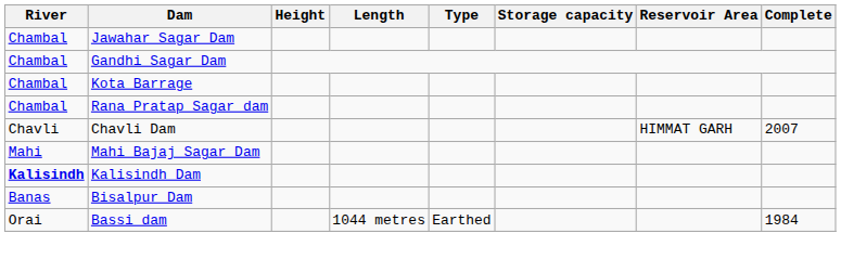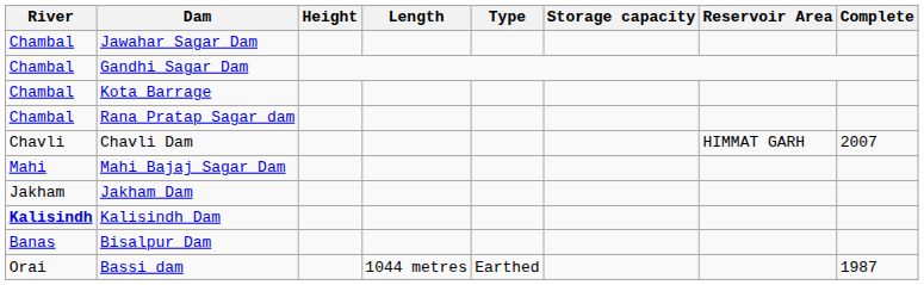 <table class="wikitable sortable" style="font-size: 95%;">
 <tr>
 <th>River</th>
 <th>Dam</th>
 <th>Height</th>
 <th>Length</th>
 <th>Type</th>
 <th>Storage capacity</th>
 <th>Reservoir Area</th>
 <th>Complete</th>
 </tr>
 <tr>
 <td><a href='#'>Chambal</a></td>
 <td><a href='#'>Jawahar Sagar Dam</a></td>
 <td></td>
 <td></td>
 <td></td>
 <td></td>
 <td></td>
 <td></td>
 </tr>
 <tr>
 <td><a href='#'>Chambal</a></td>
 <td><a href='#'>Gandhi Sagar Dam</a></td>
 </tr>
 <tr>
 <td><a href='#'>Chambal</a></td>
 <td><a href='#'>Kota Barrage</a></td>
 <td></td>
 <td></td>
 <td></td>
 <td></td>
 <td></td>
 <td></td>
 </tr>
 <tr>
 <td><a href='#'>Chambal</a></td>
 <td><a href='#'>Rana Pratap Sagar dam</a></td>
 <td></td>
 <td></td>
 <td></td>
 <td></td>
 <td></td>
 <td></td>
 </tr>
 <tr>
 <td>Chavli</td>
 <td>Chavli Dam</td>
 <td></td>
 <td></td>
 <td></td>
 <td></td>
 <td>HIMMAT GARH</td>
 <td>2007</td>
 </tr>
 <tr>
 <td><a href='#'>Mahi</a></td>
 <td><a href='#'>Mahi Bajaj Sagar Dam</a></td>
 <td></td>
 <td></td>
 <td></td>
 <td></td>
 <td></td>
 <td></td>
 </tr>
 <tr>
+<td>Jakham</td>
+<td><a href='#'>Jakham Dam</a></td>
+<td></td>
+<td></td>
+<td></td>
+<td></td>
+<td></td>
+<td></td>
+</tr>
+<tr>
 <td><strong><a href='#'>Kalisindh</a></strong></td>
 <td><a href='#'>Kalisindh Dam</a></td>
 <td></td>
 <td></td>
 <td></td>
 <td></td>
 <td></td>
 <td></td>
 </tr>
 <tr>
 <td><a href='#'>Banas</a></td>
 <td><a href='#'>Bisalpur Dam</a></td>
 <td></td>
 <td></td>
 <td></td>
 <td></td>
 <td></td>
 <td></td>
 </tr>
 <tr>
 <td>Orai</td>
 <td><a href='#'>Bassi dam</a></td>
 <td></td>
 <td>1044 metres</td>
 <td>Earthed</td>
 <td></td>
 <td></td>
-<td>1984</td>
+<td>1987</td>
 </tr>
 <tr>
 </tr>
 </table>
